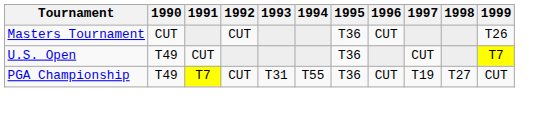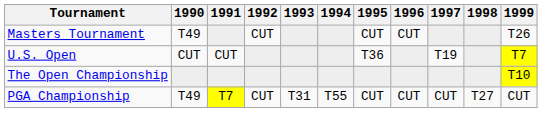 <table class="wikitable" style="font-size:95%;text-align:center;">
 <tr>
 <th>Tournament</th>
 <th>1990</th>
 <th>1991</th>
 <th>1992</th>
 <th>1993</th>
 <th>1994</th>
 <th>1995</th>
 <th>1996</th>
 <th>1997</th>
 <th>1998</th>
 <th>1999</th>
 </tr>
 <tr>
 <td align=left><a href='#'>Masters Tournament</a></td>
-<td>CUT</td>
+<td>T49</td>
 <td style="background:#eeeeee;"></td>
 <td>CUT</td>
 <td style="background:#eeeeee;"></td>
 <td style="background:#eeeeee;"></td>
-<td>T36</td>
+<td>CUT</td>
 <td>CUT</td>
 <td style="background:#eeeeee;"></td>
 <td style="background:#eeeeee;"></td>
 <td>T26</td>
 </tr>
 <tr>
 <td align=left><a href='#'>U.S. Open</a></td>
-<td>T49</td>
+<td>CUT</td>
 <td>CUT</td>
 <td style="background:#eeeeee;"></td>
 <td style="background:#eeeeee;"></td>
 <td style="background:#eeeeee;"></td>
 <td>T36</td>
 <td style="background:#eeeeee;"></td>
-<td>CUT</td>
+<td>T19</td>
 <td style="background:#eeeeee;"></td>
 <td style="background:yellow;">T7</td>
+</tr>
+<tr>
+<td align=left><a href='#'>The Open Championship</a></td>
+<td style="background:#eeeeee;"></td>
+<td style="background:#eeeeee;"></td>
+<td style="background:#eeeeee;"></td>
+<td style="background:#eeeeee;"></td>
+<td style="background:#eeeeee;"></td>
+<td style="background:#eeeeee;"></td>
+<td style="background:#eeeeee;"></td>
+<td style="background:#eeeeee;"></td>
+<td style="background:#eeeeee;"></td>
+<td style="background:yellow;">T10</td>
 </tr>
 <tr>
 <td align=left><a href='#'>PGA Championship</a></td>
 <td>T49</td>
 <td style="background:yellow;">T7</td>
 <td>CUT</td>
 <td>T31</td>
 <td>T55</td>
-<td>T36</td>
 <td>CUT</td>
-<td>T19</td>
+<td>CUT</td>
+<td>CUT</td>
 <td>T27</td>
 <td>CUT</td>
 </tr>
 </table>
